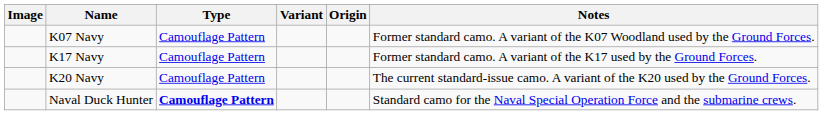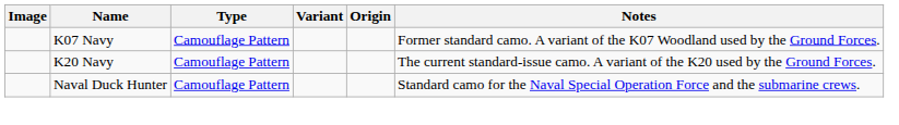 <table class="wikitable">
 <tr>
 <th>Image</th>
 <th>Name</th>
 <th>Type</th>
 <th>Variant</th>
 <th>Origin</th>
 <th>Notes</th>
 </tr>
 <tr>
 <td></td>
 <td>K07 Navy</td>
 <td><a href='#'>Camouflage Pattern</a></td>
 <td></td>
 <td></td>
 <td>Former standard camo. A variant of the K07 Woodland used by the <a href='#'>Ground Forces</a>.</td>
 </tr>
 <tr>
 <td></td>
-<td>K17 Navy</td>
-<td><a href='#'>Camouflage Pattern</a></td>
-<td></td>
-<td></td>
-<td>Former standard camo. A variant of the K17 used by the <a href='#'>Ground Forces</a>.</td>
-</tr>
-<tr>
-<td></td>
 <td>K20 Navy</td>
 <td><a href='#'>Camouflage Pattern</a></td>
 <td></td>
 <td></td>
 <td>The current standard-issue camo. A variant of the K20 used by the <a href='#'>Ground Forces</a>.</td>
 </tr>
 <tr>
 <td></td>
 <td>Naval Duck Hunter</td>
-<td><strong><a href='#'>Camouflage Pattern</a></strong></td>
+<td><a href='#'>Camouflage Pattern</a></td>
 <td></td>
 <td></td>
 <td>Standard camo for the <a href='#'>Naval Special Operation Force</a> and the <a href='#'>submarine crews</a>.</td>
 </tr>
 </table>
